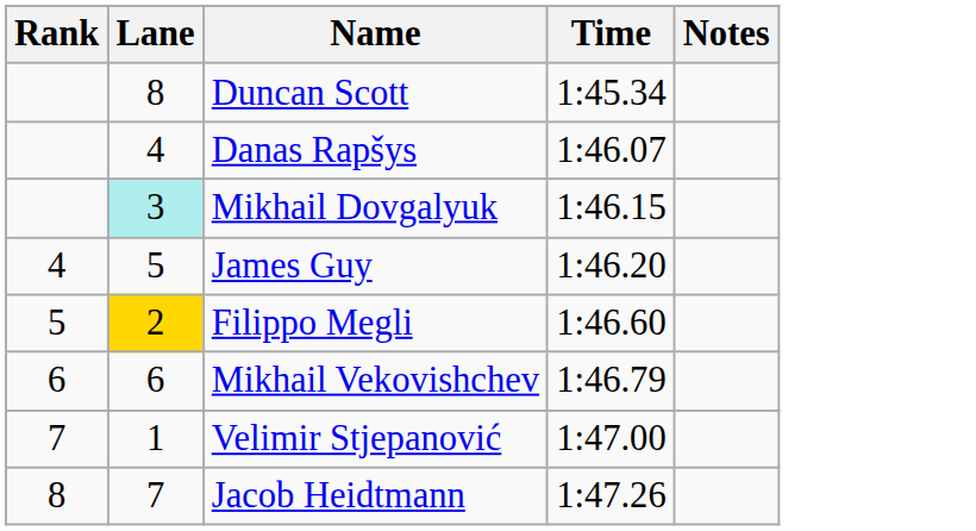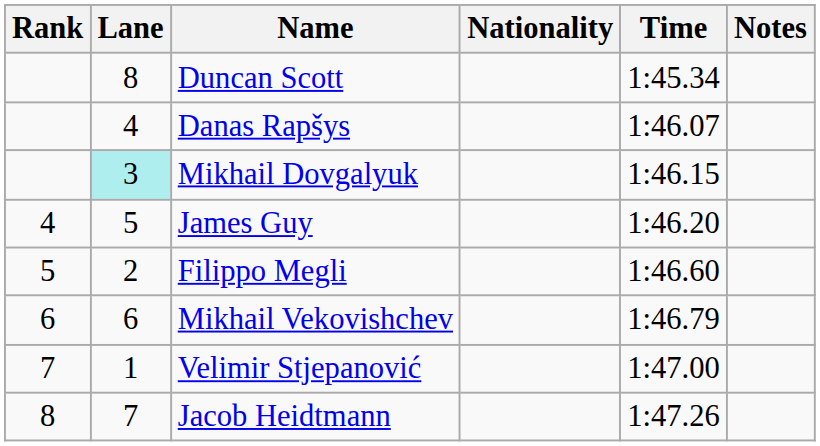 <table class="wikitable sortable" style="text-align:center">
 <tr>
 <th>Rank</th>
 <th>Lane</th>
 <th>Name</th>
+<th>Nationality</th>
 <th>Time</th>
 <th>Notes</th>
 </tr>
 <tr>
 <td></td>
 <td>8</td>
 <td align=left><a href='#'>Duncan Scott</a></td>
+<td align=left></td>
 <td>1:45.34</td>
 <td></td>
 </tr>
 <tr>
 <td></td>
 <td>4</td>
 <td align=left><a href='#'>Danas Rapšys</a></td>
+<td align=left></td>
 <td>1:46.07</td>
 <td></td>
 </tr>
 <tr>
 <td></td>
 <td style="background: paleturquoise;">3</td>
 <td align=left><a href='#'>Mikhail Dovgalyuk</a></td>
+<td align=left></td>
 <td>1:46.15</td>
 <td></td>
 </tr>
 <tr>
 <td>4</td>
 <td>5</td>
 <td align=left><a href='#'>James Guy</a></td>
+<td align=left></td>
 <td>1:46.20</td>
 <td></td>
 </tr>
 <tr>
 <td>5</td>
-<td style="background: gold;">2</td>
+<td>2</td>
 <td align=left><a href='#'>Filippo Megli</a></td>
+<td align=left></td>
 <td>1:46.60</td>
 <td></td>
 </tr>
 <tr>
 <td>6</td>
 <td>6</td>
 <td align=left><a href='#'>Mikhail Vekovishchev</a></td>
+<td align=left></td>
 <td>1:46.79</td>
 <td></td>
 </tr>
 <tr>
 <td>7</td>
 <td>1</td>
 <td align=left><a href='#'>Velimir Stjepanović</a></td>
+<td align=left></td>
 <td>1:47.00</td>
 <td></td>
 </tr>
 <tr>
 <td>8</td>
 <td>7</td>
 <td align=left><a href='#'>Jacob Heidtmann</a></td>
+<td align=left></td>
 <td>1:47.26</td>
 <td></td>
 </tr>
 </table>
